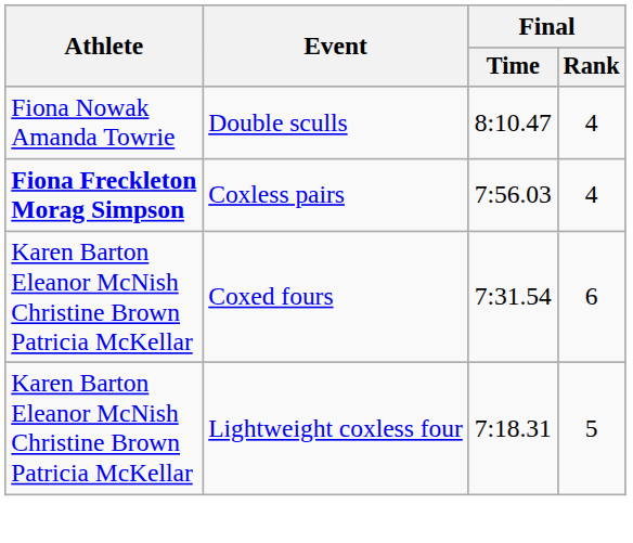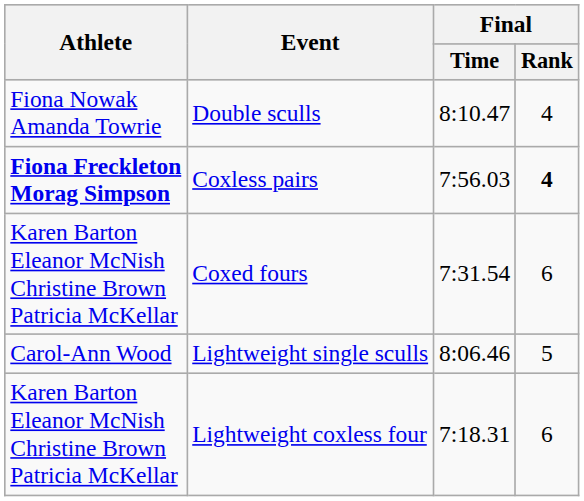 <table class="wikitable" style="font-size:90%">
 <tr>
 <th rowspan="2">Athlete</th>
 <th rowspan="2">Event</th>
 <th colspan="2">Final</th>
 </tr>
 <tr style="font-size:95%">
 <th>Time</th>
 <th>Rank</th>
 </tr>
 <tr align=center>
 <td align=left><a href='#'>Fiona Nowak</a><br><a href='#'>Amanda Towrie</a></td>
 <td align=left><a href='#'>Double sculls</a></td>
 <td>8:10.47</td>
 <td>4</td>
 </tr>
 <tr align=center>
 <td align=left><strong><a href='#'>Fiona Freckleton</a><br><a href='#'>Morag Simpson</a></strong></td>
 <td align=left><a href='#'>Coxless pairs</a></td>
 <td>7:56.03</td>
-<td>4</td>
+<td><strong>4</strong></td>
 </tr>
 <tr align=center>
 <td align=left><a href='#'>Karen Barton</a><br><a href='#'>Eleanor McNish</a><br><a href='#'>Christine Brown</a><br><a href='#'>Patricia McKellar</a></td>
 <td align=left><a href='#'>Coxed fours</a></td>
 <td>7:31.54</td>
 <td>6</td>
 </tr>
 <tr align=center>
+<td align=left><a href='#'>Carol-Ann Wood</a></td>
+<td align=left><a href='#'>Lightweight single sculls</a></td>
+<td>8:06.46</td>
+<td>5</td>
+</tr>
+<tr align=center>
 <td align=left><a href='#'>Karen Barton</a><br><a href='#'>Eleanor McNish</a><br><a href='#'>Christine Brown</a><br><a href='#'>Patricia McKellar</a></td>
 <td align=left><a href='#'>Lightweight coxless four</a></td>
 <td>7:18.31</td>
-<td>5</td>
+<td>6</td>
 </tr>
 </table>
